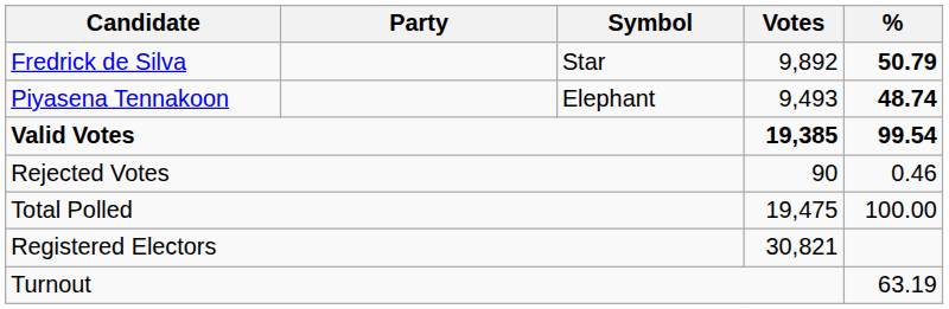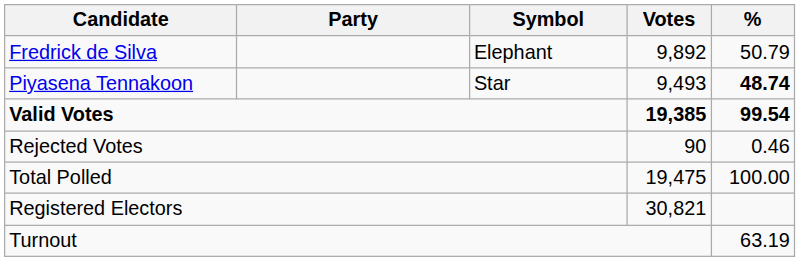 <table class="wikitable" border="1" style="text-align:right;">
 <tr>
 <th align=left width="180">Candidate</th>
 <th align=left width="180">Party</th>
 <th align=left width="120">Symbol</th>
 <th align=left width="60">Votes</th>
 <th align=left width="60">%</th>
 </tr>
 <tr>
 <td align=left><a href='#'>Fredrick de Silva</a></td>
 <td></td>
-<td align=left>Star</td>
+<td align=left>Elephant</td>
 <td align=right>9,892</td>
-<td align=right><strong>50.79</strong></td>
+<td align=right>50.79</td>
 </tr>
 <tr>
 <td align=left><a href='#'>Piyasena Tennakoon</a></td>
 <td></td>
-<td align=left>Elephant</td>
+<td align=left>Star</td>
 <td align=right>9,493</td>
 <td align=right><strong>48.74</strong></td>
 </tr>
 <tr>
 <td align=left colspan=3><strong>Valid Votes</strong></td>
 <td align=right><strong>19,385</strong></td>
 <td align=right><strong>99.54</strong></td>
 </tr>
 <tr>
 <td align=left colspan=3>Rejected Votes</td>
 <td align=right>90</td>
 <td align=right>0.46</td>
 </tr>
 <tr>
 <td align=left colspan=3>Total Polled</td>
 <td align=right>19,475</td>
 <td align=right>100.00</td>
 </tr>
 <tr>
 <td align=left colspan=3>Registered Electors</td>
 <td align=right>30,821</td>
 <td></td>
 </tr>
 <tr>
 <td align=left colspan=4>Turnout</td>
 <td align=right>63.19</td>
 </tr>
 </table>
